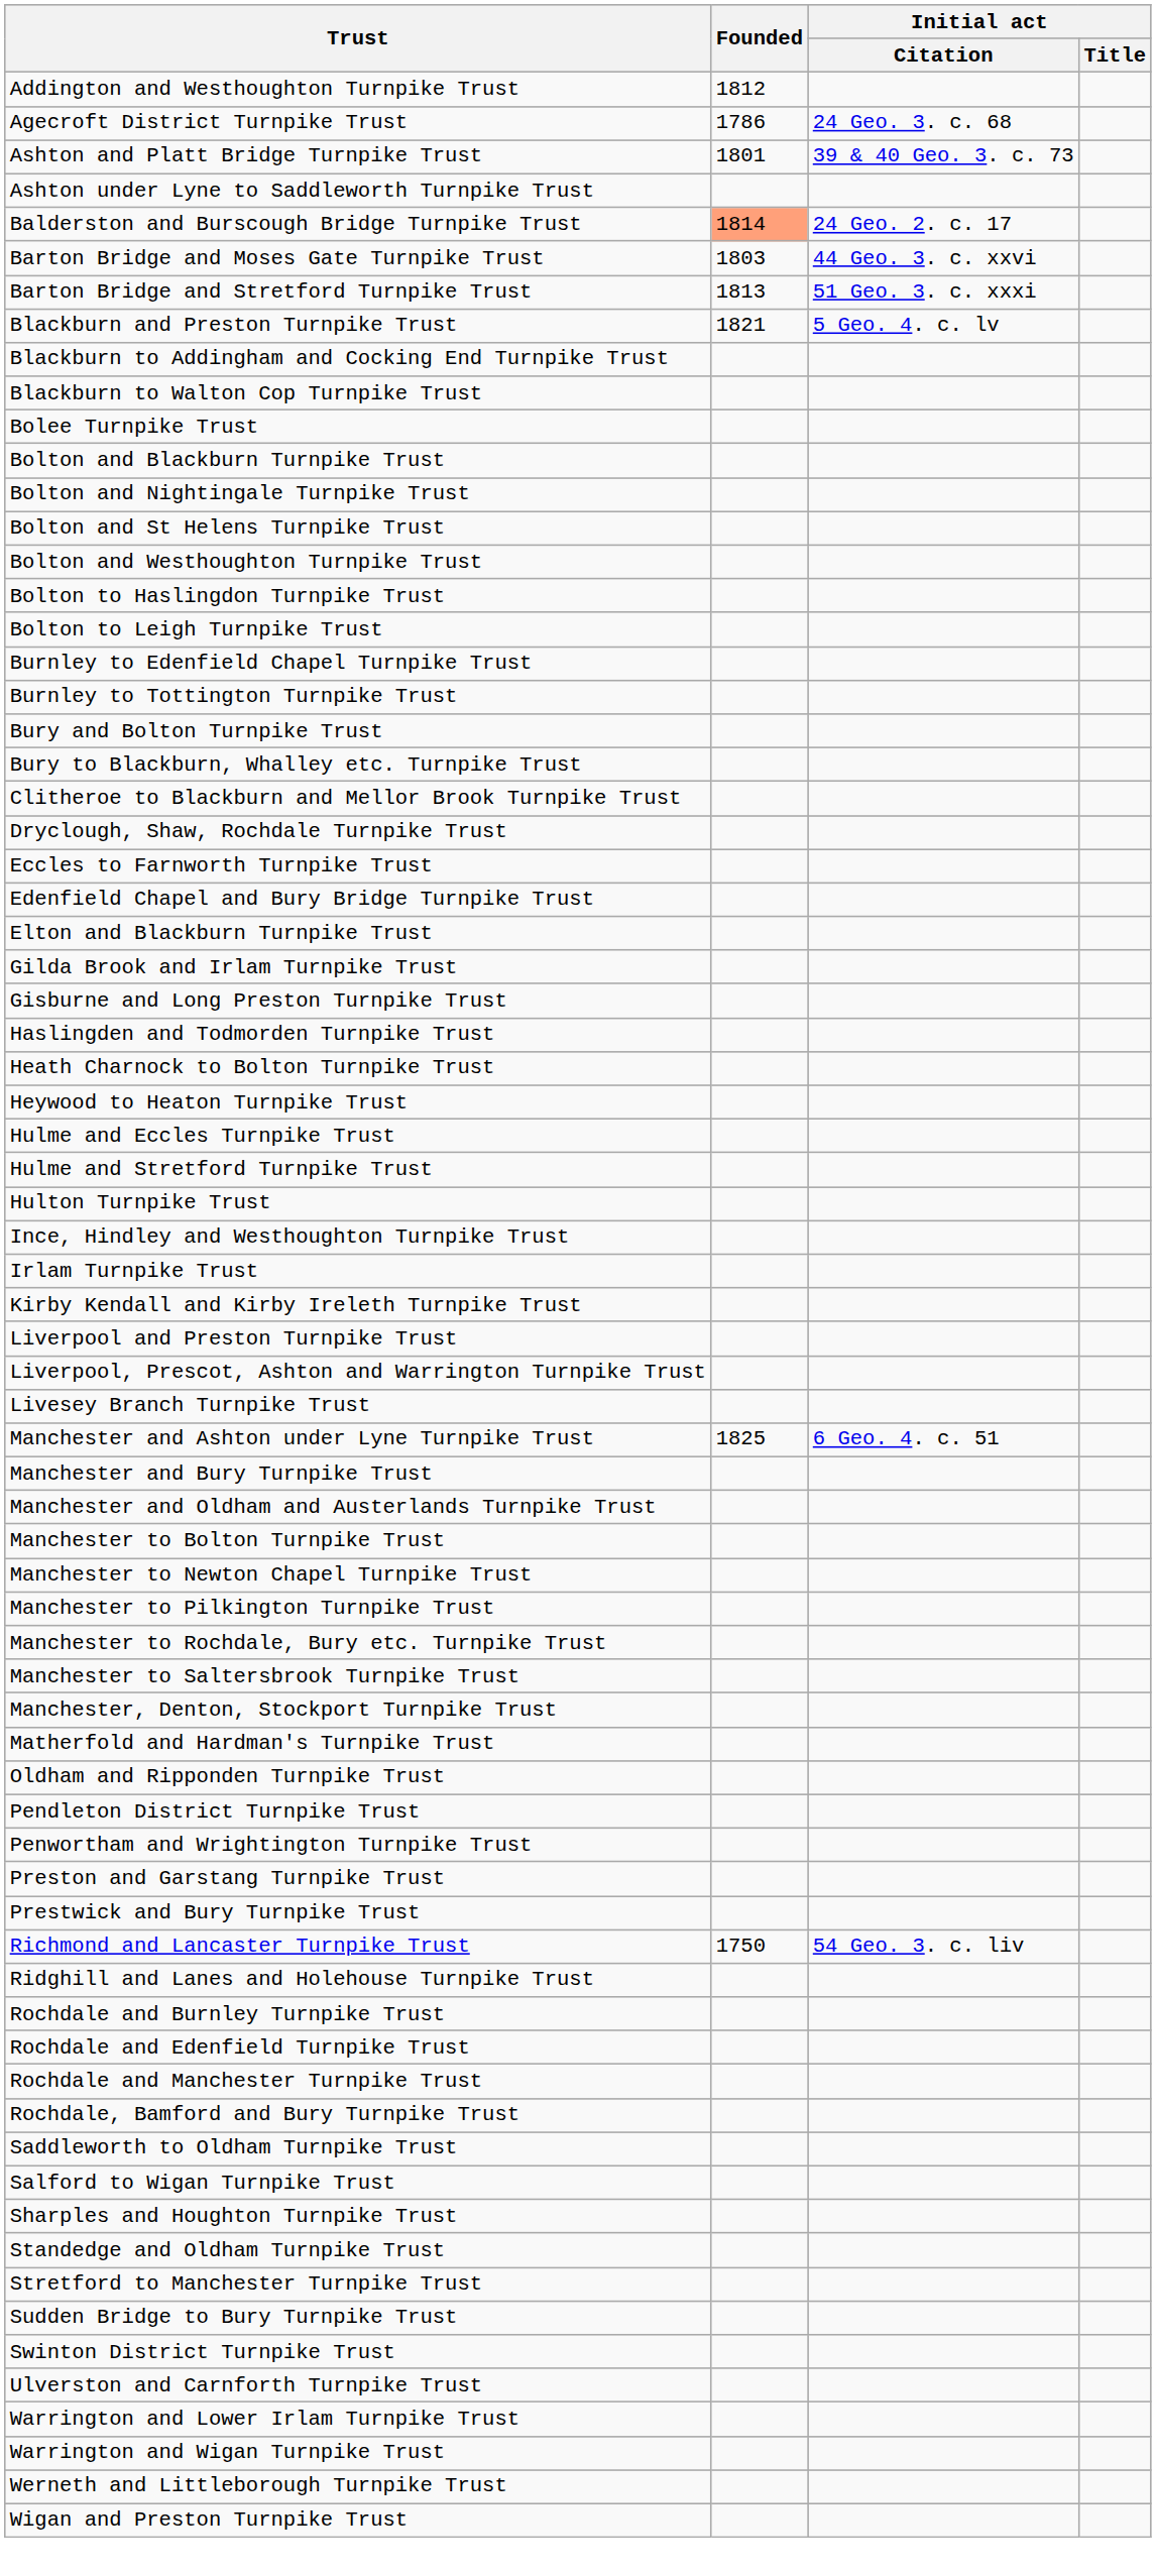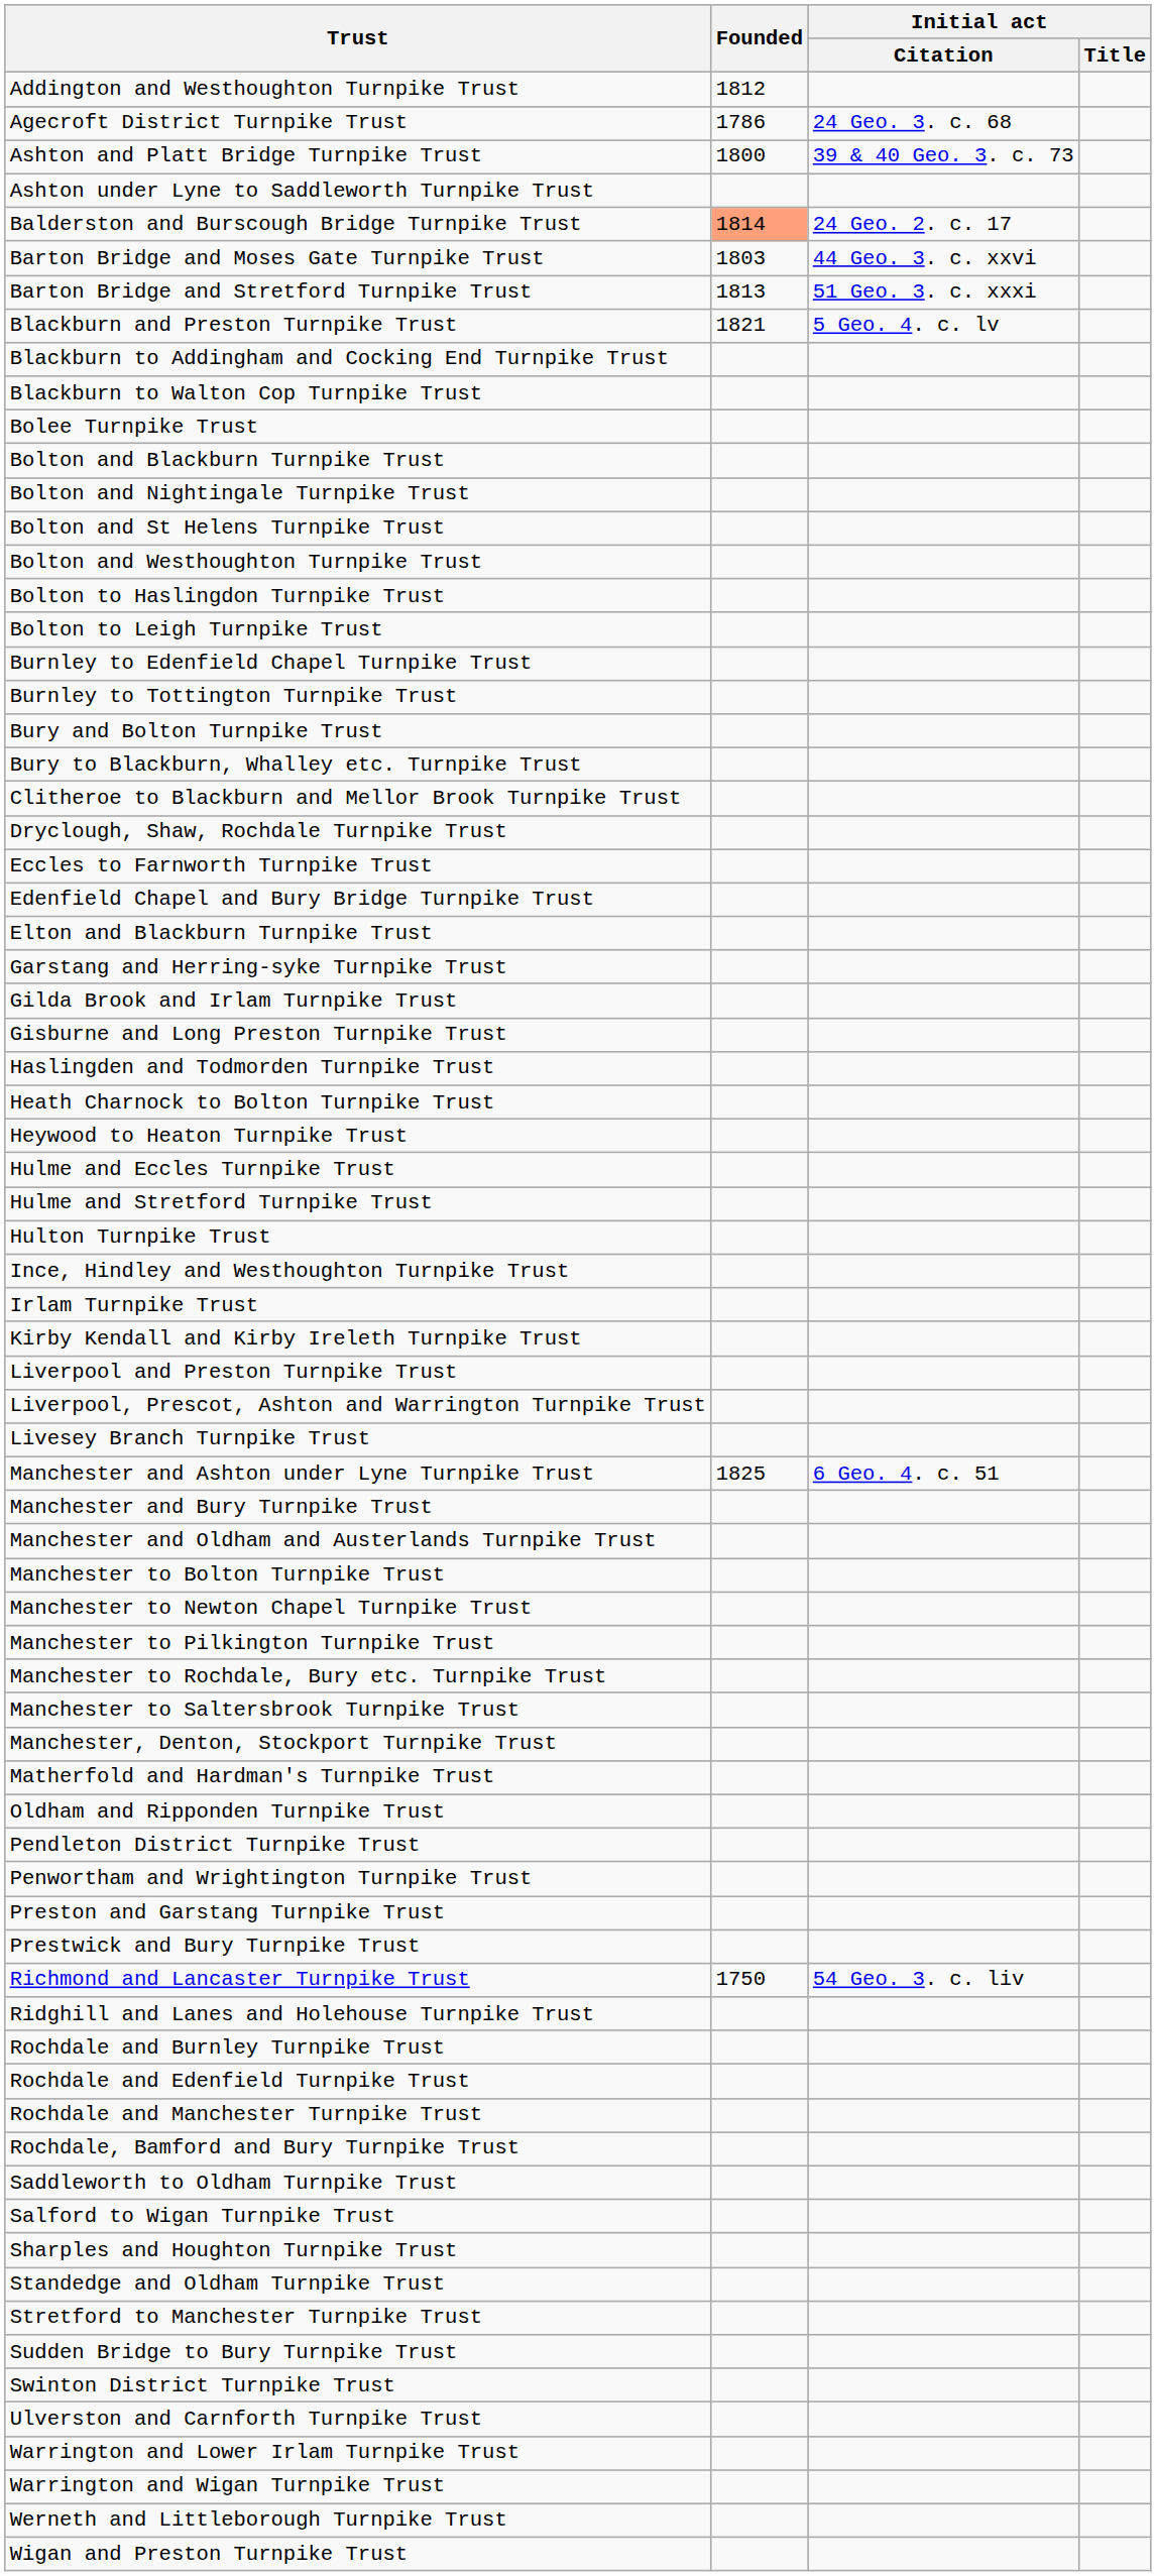 <table class="wikitable sortable">
 <tr>
 <th rowspan=2>Trust</th>
 <th rowspan=2>Founded</th>
 <th colspan=2>Initial act</th>
 </tr>
 <tr>
 <th>Citation</th>
 <th>Title</th>
 </tr>
 <tr>
 <td>Addington and Westhoughton Turnpike Trust</td>
 <td>1812</td>
 <td></td>
 <td></td>
 </tr>
 <tr>
 <td>Agecroft District Turnpike Trust</td>
 <td>1786</td>
 <td><a href='#'>24 Geo. 3</a>. c. 68</td>
 <td></td>
 </tr>
 <tr>
 <td>Ashton and Platt Bridge Turnpike Trust</td>
-<td>1801</td>
+<td>1800</td>
 <td><a href='#'>39 & 40 Geo. 3</a>. c. 73</td>
 <td></td>
 </tr>
 <tr>
 <td>Ashton under Lyne to Saddleworth Turnpike Trust</td>
 <td></td>
 <td></td>
 <td></td>
 </tr>
 <tr>
 <td>Balderston and Burscough Bridge Turnpike Trust</td>
 <td style="background: lightsalmon;">1814</td>
 <td><a href='#'>24 Geo. 2</a>. c. 17</td>
 <td></td>
 </tr>
 <tr>
 <td>Barton Bridge and Moses Gate Turnpike Trust</td>
 <td>1803</td>
 <td><a href='#'>44 Geo. 3</a>. c. xxvi</td>
 <td></td>
 </tr>
 <tr>
 <td>Barton Bridge and Stretford Turnpike Trust</td>
 <td>1813</td>
 <td><a href='#'>51 Geo. 3</a>. c. xxxi</td>
 <td></td>
 </tr>
 <tr>
 <td>Blackburn and Preston Turnpike Trust</td>
 <td>1821</td>
 <td><a href='#'>5 Geo. 4</a>. c. lv</td>
 <td></td>
 </tr>
 <tr>
 <td>Blackburn to Addingham and Cocking End Turnpike Trust</td>
 <td></td>
 <td></td>
 <td></td>
 </tr>
 <tr>
 <td>Blackburn to Walton Cop Turnpike Trust</td>
 <td></td>
 <td></td>
 <td></td>
 </tr>
 <tr>
 <td>Bolee Turnpike Trust</td>
 <td></td>
 <td></td>
 <td></td>
 </tr>
 <tr>
 <td>Bolton and Blackburn Turnpike Trust</td>
 <td></td>
 <td></td>
 <td></td>
 </tr>
 <tr>
 <td>Bolton and Nightingale Turnpike Trust</td>
 <td></td>
 <td></td>
 <td></td>
 </tr>
 <tr>
 <td>Bolton and St Helens Turnpike Trust</td>
 <td></td>
 <td></td>
 <td></td>
 </tr>
 <tr>
 <td>Bolton and Westhoughton Turnpike Trust</td>
 <td></td>
 <td></td>
 <td></td>
 </tr>
 <tr>
 <td>Bolton to Haslingdon Turnpike Trust</td>
 <td></td>
 <td></td>
 <td></td>
 </tr>
 <tr>
 <td>Bolton to Leigh Turnpike Trust</td>
 <td></td>
 <td></td>
 <td></td>
 </tr>
 <tr>
 <td>Burnley to Edenfield Chapel Turnpike Trust</td>
 <td></td>
 <td></td>
 <td></td>
 </tr>
 <tr>
 <td>Burnley to Tottington Turnpike Trust</td>
 <td></td>
 <td></td>
 <td></td>
 </tr>
 <tr>
 <td>Bury and Bolton Turnpike Trust</td>
 <td></td>
 <td></td>
 <td></td>
 </tr>
 <tr>
 <td>Bury to Blackburn, Whalley etc. Turnpike Trust</td>
 <td></td>
 <td></td>
 <td></td>
 </tr>
 <tr>
 <td>Clitheroe to Blackburn and Mellor Brook Turnpike Trust</td>
 <td></td>
 <td></td>
 <td></td>
 </tr>
 <tr>
 <td>Dryclough, Shaw, Rochdale Turnpike Trust</td>
 <td></td>
 <td></td>
 <td></td>
 </tr>
 <tr>
 <td>Eccles to Farnworth Turnpike Trust</td>
 <td></td>
 <td></td>
 <td></td>
 </tr>
 <tr>
 <td>Edenfield Chapel and Bury Bridge Turnpike Trust</td>
 <td></td>
 <td></td>
 <td></td>
 </tr>
 <tr>
 <td>Elton and Blackburn Turnpike Trust</td>
+<td></td>
+<td></td>
+<td></td>
+</tr>
+<tr>
+<td>Garstang and Herring-syke Turnpike Trust</td>
 <td></td>
 <td></td>
 <td></td>
 </tr>
 <tr>
 <td>Gilda Brook and Irlam Turnpike Trust</td>
 <td></td>
 <td></td>
 <td></td>
 </tr>
 <tr>
 <td>Gisburne and Long Preston Turnpike Trust</td>
 <td></td>
 <td></td>
 <td></td>
 </tr>
 <tr>
 <td>Haslingden and Todmorden Turnpike Trust</td>
 <td></td>
 <td></td>
 <td></td>
 </tr>
 <tr>
 <td>Heath Charnock to Bolton Turnpike Trust</td>
 <td></td>
 <td></td>
 <td></td>
 </tr>
 <tr>
 <td>Heywood to Heaton Turnpike Trust</td>
 <td></td>
 <td></td>
 <td></td>
 </tr>
 <tr>
 <td>Hulme and Eccles Turnpike Trust</td>
 <td></td>
 <td></td>
 <td></td>
 </tr>
 <tr>
 <td>Hulme and Stretford Turnpike Trust</td>
 <td></td>
 <td></td>
 <td></td>
 </tr>
 <tr>
 <td>Hulton Turnpike Trust</td>
 <td></td>
 <td></td>
 <td></td>
 </tr>
 <tr>
 <td>Ince, Hindley and Westhoughton Turnpike Trust</td>
 <td></td>
 <td></td>
 <td></td>
 </tr>
 <tr>
 <td>Irlam Turnpike Trust</td>
 <td></td>
 <td></td>
 <td></td>
 </tr>
 <tr>
 <td>Kirby Kendall and Kirby Ireleth Turnpike Trust</td>
 <td></td>
 <td></td>
 <td></td>
 </tr>
 <tr>
 <td>Liverpool and Preston Turnpike Trust</td>
 <td></td>
 <td></td>
 <td></td>
 </tr>
 <tr>
 <td>Liverpool, Prescot, Ashton and Warrington Turnpike Trust</td>
 <td></td>
 <td></td>
 <td></td>
 </tr>
 <tr>
 <td>Livesey Branch Turnpike Trust</td>
 <td></td>
 <td></td>
 <td></td>
 </tr>
 <tr>
 <td>Manchester and Ashton under Lyne Turnpike Trust</td>
 <td>1825</td>
 <td><a href='#'>6 Geo. 4</a>. c. 51</td>
 <td></td>
 </tr>
 <tr>
 <td>Manchester and Bury Turnpike Trust</td>
 <td></td>
 <td></td>
 <td></td>
 </tr>
 <tr>
 <td>Manchester and Oldham and Austerlands Turnpike Trust</td>
 <td></td>
 <td></td>
 <td></td>
 </tr>
 <tr>
 <td>Manchester to Bolton Turnpike Trust</td>
 <td></td>
 <td></td>
 <td></td>
 </tr>
 <tr>
 <td>Manchester to Newton Chapel Turnpike Trust</td>
 <td></td>
 <td></td>
 <td></td>
 </tr>
 <tr>
 <td>Manchester to Pilkington Turnpike Trust</td>
 <td></td>
 <td></td>
 <td></td>
 </tr>
 <tr>
 <td>Manchester to Rochdale, Bury etc. Turnpike Trust</td>
 <td></td>
 <td></td>
 <td></td>
 </tr>
 <tr>
 <td>Manchester to Saltersbrook Turnpike Trust</td>
 <td></td>
 <td></td>
 <td></td>
 </tr>
 <tr>
 <td>Manchester, Denton, Stockport Turnpike Trust</td>
 <td></td>
 <td></td>
 <td></td>
 </tr>
 <tr>
 <td>Matherfold and Hardman's Turnpike Trust</td>
 <td></td>
 <td></td>
 <td></td>
 </tr>
 <tr>
 <td>Oldham and Ripponden Turnpike Trust</td>
 <td></td>
 <td></td>
 <td></td>
 </tr>
 <tr>
 <td>Pendleton District Turnpike Trust</td>
 <td></td>
 <td></td>
 <td></td>
 </tr>
 <tr>
 <td>Penwortham and Wrightington Turnpike Trust</td>
 <td></td>
 <td></td>
 <td></td>
 </tr>
 <tr>
 <td>Preston and Garstang Turnpike Trust</td>
 <td></td>
 <td></td>
 <td></td>
 </tr>
 <tr>
 <td>Prestwick and Bury Turnpike Trust</td>
 <td></td>
 <td></td>
 <td></td>
 </tr>
 <tr>
 <td><a href='#'>Richmond and Lancaster Turnpike Trust</a></td>
 <td>1750</td>
 <td><a href='#'>54 Geo. 3</a>. c. liv</td>
 <td></td>
 </tr>
 <tr>
 <td>Ridghill and Lanes and Holehouse Turnpike Trust</td>
 <td></td>
 <td></td>
 <td></td>
 </tr>
 <tr>
 <td>Rochdale and Burnley Turnpike Trust</td>
 <td></td>
 <td></td>
 <td></td>
 </tr>
 <tr>
 <td>Rochdale and Edenfield Turnpike Trust</td>
 <td></td>
 <td></td>
 <td></td>
 </tr>
 <tr>
 <td>Rochdale and Manchester Turnpike Trust</td>
 <td></td>
 <td></td>
 <td></td>
 </tr>
 <tr>
 <td>Rochdale, Bamford and Bury Turnpike Trust</td>
 <td></td>
 <td></td>
 <td></td>
 </tr>
 <tr>
 <td>Saddleworth to Oldham Turnpike Trust</td>
 <td></td>
 <td></td>
 <td></td>
 </tr>
 <tr>
 <td>Salford to Wigan Turnpike Trust</td>
 <td></td>
 <td></td>
 <td></td>
 </tr>
 <tr>
 <td>Sharples and Houghton Turnpike Trust</td>
 <td></td>
 <td></td>
 <td></td>
 </tr>
 <tr>
 <td>Standedge and Oldham Turnpike Trust</td>
 <td></td>
 <td></td>
 <td></td>
 </tr>
 <tr>
 <td>Stretford to Manchester Turnpike Trust</td>
 <td></td>
 <td></td>
 <td></td>
 </tr>
 <tr>
 <td>Sudden Bridge to Bury Turnpike Trust</td>
 <td></td>
 <td></td>
 <td></td>
 </tr>
 <tr>
 <td>Swinton District Turnpike Trust</td>
 <td></td>
 <td></td>
 <td></td>
 </tr>
 <tr>
 <td>Ulverston and Carnforth Turnpike Trust</td>
 <td></td>
 <td></td>
 <td></td>
 </tr>
 <tr>
 <td>Warrington and Lower Irlam Turnpike Trust</td>
 <td></td>
 <td></td>
 <td></td>
 </tr>
 <tr>
 <td>Warrington and Wigan Turnpike Trust</td>
 <td></td>
 <td></td>
 <td></td>
 </tr>
 <tr>
 <td>Werneth and Littleborough Turnpike Trust</td>
 <td></td>
 <td></td>
 <td></td>
 </tr>
 <tr>
 <td>Wigan and Preston Turnpike Trust</td>
 <td></td>
 <td></td>
 <td></td>
 </tr>
 </table>
